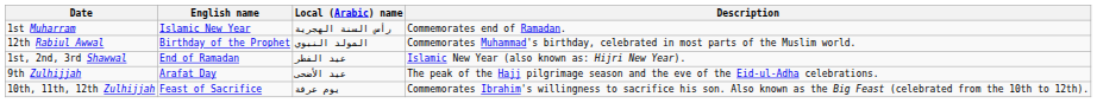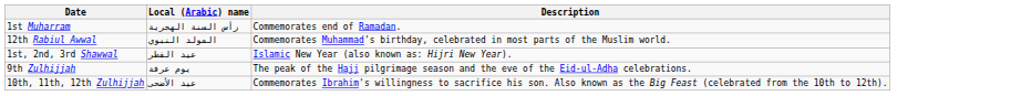 <table class="wikitable">
 <tr>
 <th>Date</th>
-<th>English name</th>
 <th>Local (<a href='#'>Arabic</a>) name</th>
 <th>Description</th>
 </tr>
 <tr>
 <td>1st <em><a href='#'>Muharram</a></em></td>
-<td><a href='#'>Islamic New Year</a></td>
 <td>رأس السنة الهجرية</td>
 <td>Commemorates end of <a href='#'>Ramadan</a>.</td>
 </tr>
 <tr>
 <td>12th <em><a href='#'>Rabiul Awwal</a></em></td>
-<td><a href='#'>Birthday of the Prophet</a></td>
 <td>المولد النبوي</td>
 <td>Commemorates <a href='#'>Muhammad</a>'s birthday, celebrated in most parts of the Muslim world.</td>
 </tr>
 <tr>
 <td>1st, 2nd, 3rd <em><a href='#'>Shawwal</a></em></td>
-<td><a href='#'>End of Ramadan</a></td>
 <td>عيد الفطر</td>
 <td><a href='#'>Islamic</a> New Year (also known as: <em>Hijri New Year</em>).</td>
 </tr>
 <tr>
 <td>9th <em><a href='#'>Zulhijjah</a></em></td>
-<td><a href='#'>Arafat Day</a></td>
-<td>عيد الأضحى</td>
+<td>يوم عرفة</td>
 <td>The peak of the <a href='#'>Hajj</a> pilgrimage season and the eve of the <a href='#'>Eid-ul-Adha</a> celebrations.</td>
 </tr>
 <tr>
 <td>10th, 11th, 12th <em><a href='#'>Zulhijjah</a></em></td>
-<td><a href='#'>Feast of Sacrifice</a></td>
-<td>يوم عرفة</td>
+<td>عيد الأضحى</td>
 <td>Commemorates <a href='#'>Ibrahim</a>'s willingness to sacrifice his son. Also known as the <em>Big Feast</em> (celebrated from the 10th to 12th).</td>
 </tr>
 </table>
